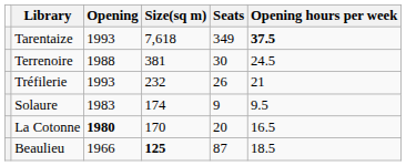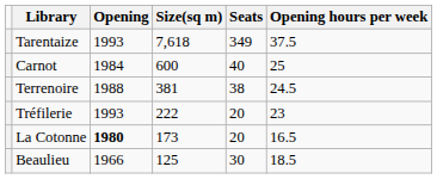 <table class="wikitable alternance">
 <tr>
 <td></td>
 <th scope="col">Library</th>
 <th scope="col">Opening</th>
 <th scope="col">Size(sq m)</th>
 <th scope="col">Seats</th>
 <th scope="col">Opening hours per week</th>
 </tr>
 <tr>
 <th scope="row"></th>
 <td>Tarentaize</td>
 <td>1993</td>
 <td>7,618</td>
 <td>349</td>
-<td><strong>37.5</strong></td>
+<td>37.5</td>
+</tr>
+<tr>
+<th scope="row"></th>
+<td>Carnot</td>
+<td>1984</td>
+<td>600</td>
+<td>40</td>
+<td>25</td>
 </tr>
 <tr>
 <th scope="row"></th>
 <td>Terrenoire</td>
 <td>1988</td>
 <td>381</td>
-<td>30</td>
+<td>38</td>
 <td>24.5</td>
 </tr>
 <tr>
 <th scope="row"></th>
 <td>Tréfilerie</td>
 <td>1993</td>
-<td>232</td>
-<td>26</td>
-<td>21</td>
-</tr>
-<tr>
-<th scope="row"></th>
-<td>Solaure</td>
-<td>1983</td>
-<td>174</td>
-<td>9</td>
-<td>9.5</td>
+<td>222</td>
+<td>20</td>
+<td>23</td>
 </tr>
 <tr>
 <th scope="row"></th>
 <td>La Cotonne</td>
 <td><strong>1980</strong></td>
-<td>170</td>
+<td>173</td>
 <td>20</td>
 <td>16.5</td>
 </tr>
 <tr>
 <th scope="row"></th>
 <td>Beaulieu</td>
 <td>1966</td>
-<td><strong>125</strong></td>
-<td>87</td>
+<td>125</td>
+<td>30</td>
 <td>18.5</td>
 </tr>
 </table>
